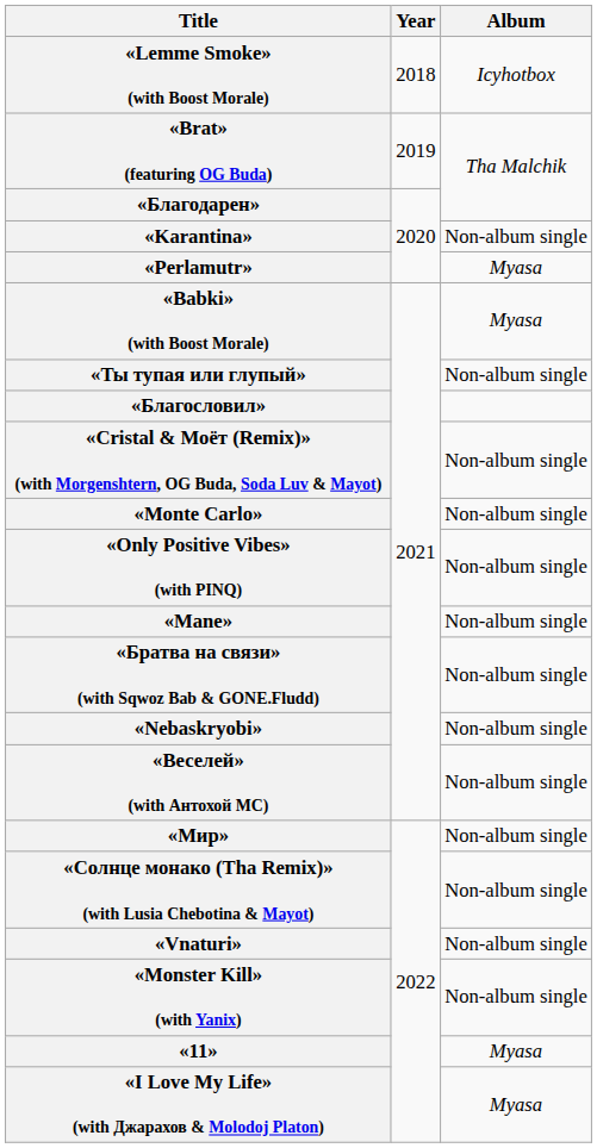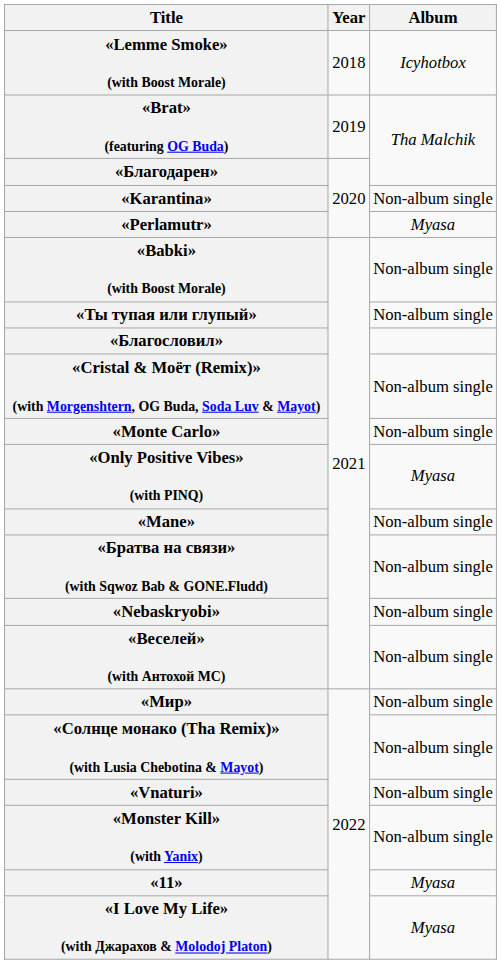 <table class="wikitable plainrowheaders" style="text-align:center;">
 <tr>
 <th scope="col" style="width:19em;">Title</th>
 <th scope="col">Year</th>
 <th scope="col">Album</th>
 </tr>
 <tr>
 <th scope="row">«Lemme Smoke»<br><br><small>(with Boost Morale)</small></th>
 <td>2018</td>
 <td><em>Icyhotbox</em></td>
 </tr>
 <tr>
 <th scope="row">«Brat»<br><br><small>(featuring <a href='#'>OG Buda</a>)</small></th>
 <td>2019</td>
 <td rowspan="2"><em>Tha Malchik</em></td>
 </tr>
 <tr>
 <th scope="row">«Благодарен»</th>
 <td rowspan="3">2020</td>
 </tr>
 <tr>
 <th scope="row">«Karantina»</th>
 <td>Non-album single</td>
 </tr>
 <tr>
 <th scope="row">«Perlamutr»</th>
 <td><em>Myasa</em></td>
 </tr>
 <tr>
 <th scope="row">«Babki»<br><br><small>(with Boost Morale)</small></th>
 <td rowspan="10">2021</td>
-<td><em>Myasa</em></td>
+<td>Non-album single</td>
 </tr>
 <tr>
 <th scope="row">«Ты тупая или глупый»</th>
 <td>Non-album single</td>
 </tr>
 <tr>
 <th scope="row">«Благословил»</th>
 <td></td>
 </tr>
 <tr>
 <th scope="row">«Cristal &amp; Моёт (Remix)»<br><br><small>(with <a href='#'>Morgenshtern</a>, OG Buda, <a href='#'>Soda Luv</a> & <a href='#'>Mayot</a>)</small></th>
 <td>Non-album single</td>
 </tr>
 <tr>
 <th scope="row">«Monte Carlo»</th>
 <td>Non-album single</td>
 </tr>
 <tr>
 <th>«Only Positive Vibes»<br><br><small>(with PINQ)</small></th>
-<td>Non-album single</td>
+<td><em>Myasa</em></td>
 </tr>
 <tr>
 <th scope="row">«Mane»</th>
 <td>Non-album single</td>
 </tr>
 <tr>
 <th>«Братва на связи»<br><br><small>(with Sqwoz Bab & GONE.Fludd)</small></th>
 <td>Non-album single</td>
 </tr>
 <tr>
 <th scope="row">«Nebaskryobi»</th>
 <td>Non-album single</td>
 </tr>
 <tr>
 <th scope="row">«Веселей»<br><br><small>(with Антохой МС)</small></th>
 <td>Non-album single</td>
 </tr>
 <tr>
 <th scope="row">«Мир»</th>
 <td rowspan="6">2022</td>
 <td>Non-album single</td>
 </tr>
 <tr>
 <th>«Солнце монако (Tha Remix)»<br><br><small>(with Lusia Chebotina & <a href='#'>Mayot</a>)</small></th>
 <td>Non-album single</td>
 </tr>
 <tr>
 <th>«Vnaturi»</th>
 <td>Non-album single</td>
 </tr>
 <tr>
 <th>«Monster Kill»<br><br><small>(with <a href='#'>Yanix</a>)</small></th>
 <td>Non-album single</td>
 </tr>
 <tr>
 <th>«11»</th>
 <td><em>Myasa</em></td>
 </tr>
 <tr>
 <th>«I Love My Life»<br><br><small>(with Джарахов & <a href='#'>Molodoj Platon</a>)</small></th>
 <td><em>Myasa</em></td>
 </tr>
 </table>
